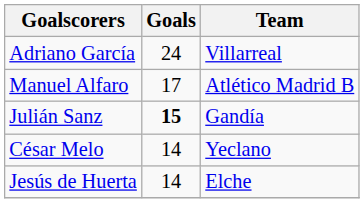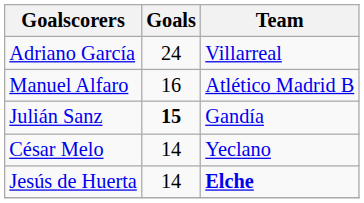 <table class="wikitable sortable">
 <tr>
 <th>Goalscorers</th>
 <th>Goals</th>
 <th>Team</th>
 </tr>
 <tr>
 <td> <a href='#'>Adriano García</a></td>
 <td style="text-align:center;">24</td>
 <td><a href='#'>Villarreal</a></td>
 </tr>
 <tr>
 <td> <a href='#'>Manuel Alfaro</a></td>
-<td style="text-align:center;">17</td>
+<td style="text-align:center;">16</td>
 <td><a href='#'>Atlético Madrid B</a></td>
 </tr>
 <tr>
 <td> <a href='#'>Julián Sanz</a></td>
 <td style="text-align:center;"><strong>15</strong></td>
 <td><a href='#'>Gandía</a></td>
 </tr>
 <tr>
 <td> <a href='#'>César Melo</a></td>
 <td style="text-align:center;">14</td>
 <td><a href='#'>Yeclano</a></td>
 </tr>
 <tr>
 <td> <a href='#'>Jesús de Huerta</a></td>
 <td style="text-align:center;">14</td>
-<td><a href='#'>Elche</a></td>
+<td><strong><a href='#'>Elche</a></strong></td>
 </tr>
 <tr>
 </tr>
 </table>
